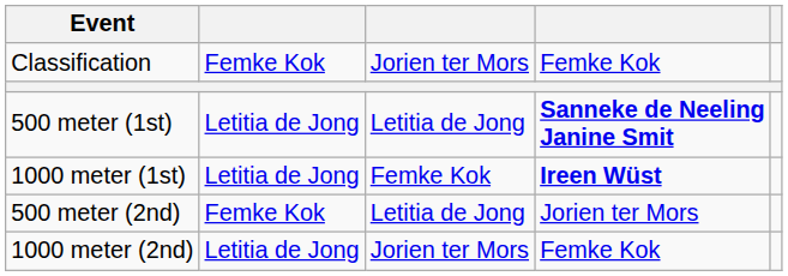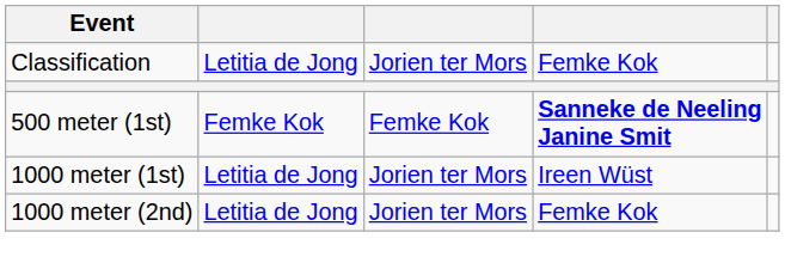 <table class="wikitable">
 <tr>
 <th>Event</th>
 <th></th>
 <th></th>
 <th></th>
 <th></th>
 </tr>
 <tr>
 <td>Classification</td>
-<td><a href='#'>Femke Kok</a></td>
+<td><a href='#'>Letitia de Jong</a></td>
 <td><a href='#'>Jorien ter Mors</a></td>
 <td><a href='#'>Femke Kok</a></td>
 <td></td>
 </tr>
 <tr>
 <th Colspan=5></th>
 </tr>
 <tr>
 <td>500 meter (1st)</td>
-<td><a href='#'>Letitia de Jong</a></td>
-<td><a href='#'>Letitia de Jong</a></td>
+<td><a href='#'>Femke Kok</a></td>
+<td><a href='#'>Femke Kok</a></td>
 <td><strong><a href='#'>Sanneke de Neeling</a><br><a href='#'>Janine Smit</a></strong></td>
 <td></td>
 </tr>
 <tr>
 <td>1000 meter (1st)</td>
 <td><a href='#'>Letitia de Jong</a></td>
-<td><a href='#'>Femke Kok</a></td>
-<td><strong><a href='#'>Ireen Wüst</a></strong></td>
-<td></td>
-</tr>
-<tr>
-<td>500 meter (2nd)</td>
-<td><a href='#'>Femke Kok</a></td>
-<td><a href='#'>Letitia de Jong</a></td>
 <td><a href='#'>Jorien ter Mors</a></td>
+<td><a href='#'>Ireen Wüst</a></td>
 <td></td>
 </tr>
 <tr>
 <td>1000 meter (2nd)</td>
 <td><a href='#'>Letitia de Jong</a></td>
 <td><a href='#'>Jorien ter Mors</a></td>
 <td><a href='#'>Femke Kok</a></td>
 <td></td>
 </tr>
 </table>
